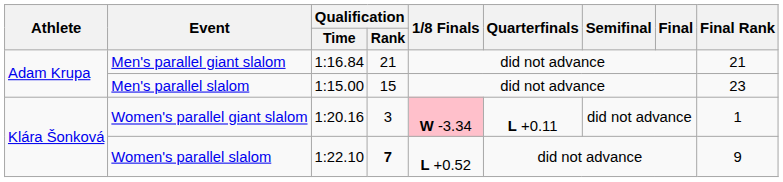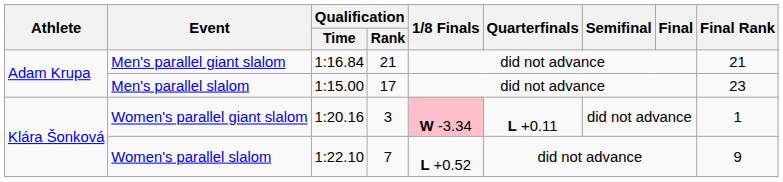 <table class="wikitable" style="font-size:90%">
 <tr>
 <th rowspan="2">Athlete</th>
 <th rowspan="2">Event</th>
 <th colspan="2">Qualification</th>
 <th rowspan="2">1/8 Finals</th>
 <th rowspan="2">Quarterfinals</th>
 <th rowspan="2">Semifinal</th>
 <th rowspan="2">Final</th>
 <th rowspan="2">Final Rank</th>
 </tr>
 <tr style="font-size:95%">
 <th>Time</th>
 <th>Rank</th>
 </tr>
 <tr align="center">
 <td rowspan="2" align="left"><a href='#'>Adam Krupa</a></td>
 <td align="left"><a href='#'>Men's parallel giant slalom</a></td>
 <td>1:16.84</td>
 <td>21</td>
 <td colspan="4">did not advance</td>
 <td>21</td>
 </tr>
 <tr align="center">
 <td align=left><a href='#'>Men's parallel slalom</a></td>
 <td>1:15.00</td>
-<td>15</td>
+<td>17</td>
 <td colspan="4">did not advance</td>
 <td>23</td>
 </tr>
 <tr align="center">
 <td rowspan="2" align="left"><a href='#'>Klára Šonková</a></td>
 <td align="left"><a href='#'>Women's parallel giant slalom</a></td>
 <td>1:20.16</td>
 <td>3</td>
 <td style="background: pink;"><br><strong>W</strong> -3.34</td>
 <td><br><strong>L</strong> +0.11</td>
 <td colspan="2">did not advance</td>
 <td>1</td>
 </tr>
 <tr align="center">
 <td align=left><a href='#'>Women's parallel slalom</a></td>
 <td>1:22.10</td>
-<td><strong>7</strong></td>
+<td>7</td>
 <td><br><strong>L</strong> +0.52</td>
 <td colspan="3">did not advance</td>
 <td>9</td>
 </tr>
 </table>
